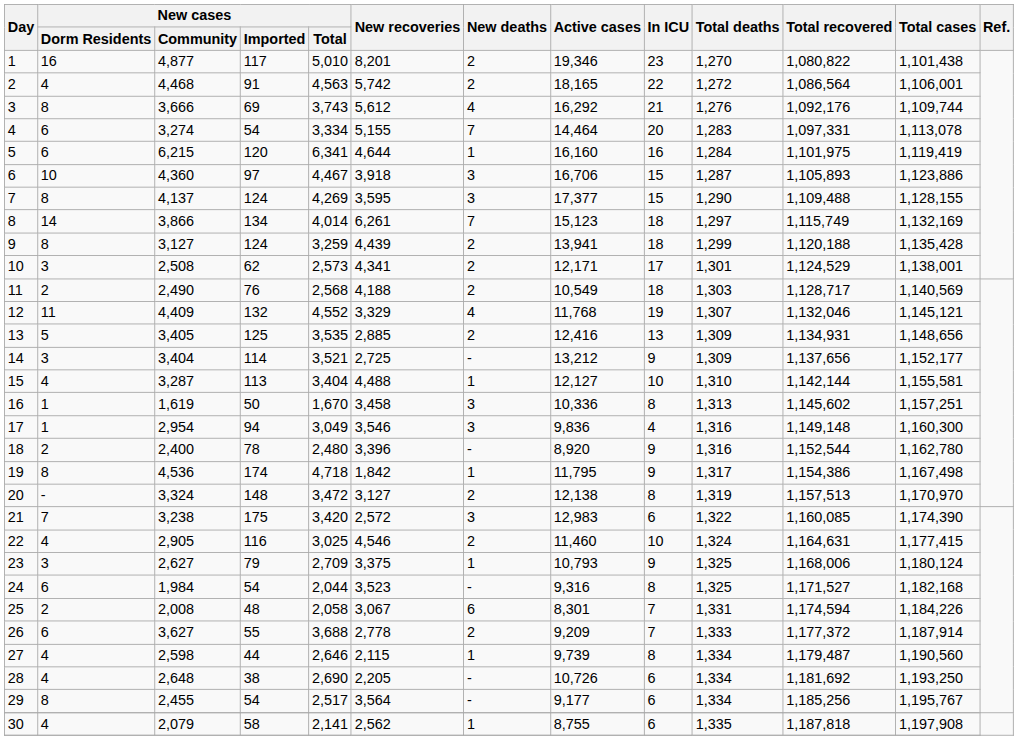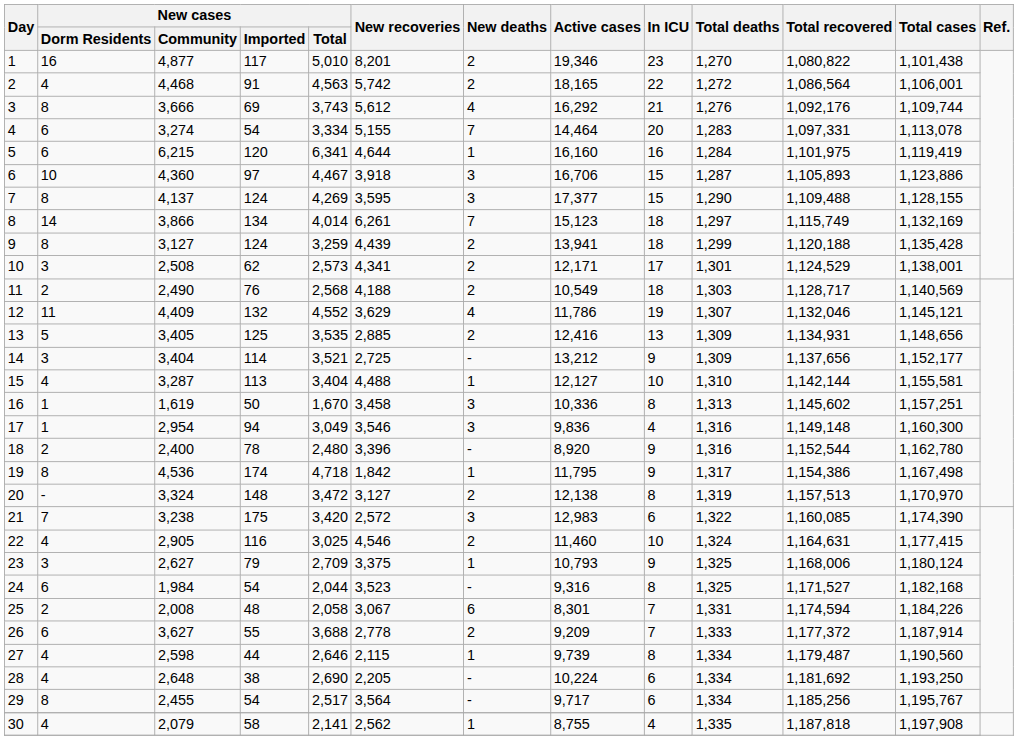 <table class="wikitable">
 <tr>
 <th rowspan="2">Day</th>
 <th colspan="4">New cases</th>
 <th rowspan="2">New recoveries</th>
 <th rowspan="2">New deaths</th>
 <th rowspan="2">Active cases</th>
 <th rowspan="2">In ICU</th>
 <th rowspan="2">Total deaths</th>
 <th rowspan="2">Total recovered</th>
 <th rowspan="2">Total cases</th>
 <th rowspan="2">Ref.</th>
 </tr>
 <tr>
 <th>Dorm Residents</th>
 <th>Community</th>
 <th>Imported</th>
 <th>Total</th>
 </tr>
 <tr>
 <td>1</td>
 <td>16</td>
 <td>4,877</td>
 <td>117</td>
 <td>5,010</td>
 <td>8,201</td>
 <td>2</td>
 <td>19,346</td>
 <td>23</td>
 <td>1,270</td>
 <td>1,080,822</td>
 <td>1,101,438</td>
 <td rowspan="10"></td>
 </tr>
 <tr>
 <td>2</td>
 <td>4</td>
 <td>4,468</td>
 <td>91</td>
 <td>4,563</td>
 <td>5,742</td>
 <td>2</td>
 <td>18,165</td>
 <td>22</td>
 <td>1,272</td>
 <td>1,086,564</td>
 <td>1,106,001</td>
 </tr>
 <tr>
 <td>3</td>
 <td>8</td>
 <td>3,666</td>
 <td>69</td>
 <td>3,743</td>
 <td>5,612</td>
 <td>4</td>
 <td>16,292</td>
 <td>21</td>
 <td>1,276</td>
 <td>1,092,176</td>
 <td>1,109,744</td>
 </tr>
 <tr>
 <td>4</td>
 <td>6</td>
 <td>3,274</td>
 <td>54</td>
 <td>3,334</td>
 <td>5,155</td>
 <td>7</td>
 <td>14,464</td>
 <td>20</td>
 <td>1,283</td>
 <td>1,097,331</td>
 <td>1,113,078</td>
 </tr>
 <tr>
 <td>5</td>
 <td>6</td>
 <td>6,215</td>
 <td>120</td>
 <td>6,341</td>
 <td>4,644</td>
 <td>1</td>
 <td>16,160</td>
 <td>16</td>
 <td>1,284</td>
 <td>1,101,975</td>
 <td>1,119,419</td>
 </tr>
 <tr>
 <td>6</td>
 <td>10</td>
 <td>4,360</td>
 <td>97</td>
 <td>4,467</td>
 <td>3,918</td>
 <td>3</td>
 <td>16,706</td>
 <td>15</td>
 <td>1,287</td>
 <td>1,105,893</td>
 <td>1,123,886</td>
 </tr>
 <tr>
 <td>7</td>
 <td>8</td>
 <td>4,137</td>
 <td>124</td>
 <td>4,269</td>
 <td>3,595</td>
 <td>3</td>
 <td>17,377</td>
 <td>15</td>
 <td>1,290</td>
 <td>1,109,488</td>
 <td>1,128,155</td>
 </tr>
 <tr>
 <td>8</td>
 <td>14</td>
 <td>3,866</td>
 <td>134</td>
 <td>4,014</td>
 <td>6,261</td>
 <td>7</td>
 <td>15,123</td>
 <td>18</td>
 <td>1,297</td>
 <td>1,115,749</td>
 <td>1,132,169</td>
 </tr>
 <tr>
 <td>9</td>
 <td>8</td>
 <td>3,127</td>
 <td>124</td>
 <td>3,259</td>
 <td>4,439</td>
 <td>2</td>
 <td>13,941</td>
 <td>18</td>
 <td>1,299</td>
 <td>1,120,188</td>
 <td>1,135,428</td>
 </tr>
 <tr>
 <td>10</td>
 <td>3</td>
 <td>2,508</td>
 <td>62</td>
 <td>2,573</td>
 <td>4,341</td>
 <td>2</td>
 <td>12,171</td>
 <td>17</td>
 <td>1,301</td>
 <td>1,124,529</td>
 <td>1,138,001</td>
 </tr>
 <tr>
 <td>11</td>
 <td>2</td>
 <td>2,490</td>
 <td>76</td>
 <td>2,568</td>
 <td>4,188</td>
 <td>2</td>
 <td>10,549</td>
 <td>18</td>
 <td>1,303</td>
 <td>1,128,717</td>
 <td>1,140,569</td>
 <td rowspan="10"></td>
 </tr>
 <tr>
 <td>12</td>
 <td>11</td>
 <td>4,409</td>
 <td>132</td>
 <td>4,552</td>
-<td>3,329</td>
+<td>3,629</td>
 <td>4</td>
-<td>11,768</td>
+<td>11,786</td>
 <td>19</td>
 <td>1,307</td>
 <td>1,132,046</td>
 <td>1,145,121</td>
 </tr>
 <tr>
 <td>13</td>
 <td>5</td>
 <td>3,405</td>
 <td>125</td>
 <td>3,535</td>
 <td>2,885</td>
 <td>2</td>
 <td>12,416</td>
 <td>13</td>
 <td>1,309</td>
 <td>1,134,931</td>
 <td>1,148,656</td>
 </tr>
 <tr>
 <td>14</td>
 <td>3</td>
 <td>3,404</td>
 <td>114</td>
 <td>3,521</td>
 <td>2,725</td>
 <td>-</td>
 <td>13,212</td>
 <td>9</td>
 <td>1,309</td>
 <td>1,137,656</td>
 <td>1,152,177</td>
 </tr>
 <tr>
 <td>15</td>
 <td>4</td>
 <td>3,287</td>
 <td>113</td>
 <td>3,404</td>
 <td>4,488</td>
 <td>1</td>
 <td>12,127</td>
 <td>10</td>
 <td>1,310</td>
 <td>1,142,144</td>
 <td>1,155,581</td>
 </tr>
 <tr>
 <td>16</td>
 <td>1</td>
 <td>1,619</td>
 <td>50</td>
 <td>1,670</td>
 <td>3,458</td>
 <td>3</td>
 <td>10,336</td>
 <td>8</td>
 <td>1,313</td>
 <td>1,145,602</td>
 <td>1,157,251</td>
 </tr>
 <tr>
 <td>17</td>
 <td>1</td>
 <td>2,954</td>
 <td>94</td>
 <td>3,049</td>
 <td>3,546</td>
 <td>3</td>
 <td>9,836</td>
 <td>4</td>
 <td>1,316</td>
 <td>1,149,148</td>
 <td>1,160,300</td>
 </tr>
 <tr>
 <td>18</td>
 <td>2</td>
 <td>2,400</td>
 <td>78</td>
 <td>2,480</td>
 <td>3,396</td>
 <td>-</td>
 <td>8,920</td>
 <td>9</td>
 <td>1,316</td>
 <td>1,152,544</td>
 <td>1,162,780</td>
 </tr>
 <tr>
 <td>19</td>
 <td>8</td>
 <td>4,536</td>
 <td>174</td>
 <td>4,718</td>
 <td>1,842</td>
 <td>1</td>
 <td>11,795</td>
 <td>9</td>
 <td>1,317</td>
 <td>1,154,386</td>
 <td>1,167,498</td>
 </tr>
 <tr>
 <td>20</td>
 <td>-</td>
 <td>3,324</td>
 <td>148</td>
 <td>3,472</td>
 <td>3,127</td>
 <td>2</td>
 <td>12,138</td>
 <td>8</td>
 <td>1,319</td>
 <td>1,157,513</td>
 <td>1,170,970</td>
 </tr>
 <tr>
 <td>21</td>
 <td>7</td>
 <td>3,238</td>
 <td>175</td>
 <td>3,420</td>
 <td>2,572</td>
 <td>3</td>
 <td>12,983</td>
 <td>6</td>
 <td>1,322</td>
 <td>1,160,085</td>
 <td>1,174,390</td>
 <td rowspan="10"></td>
 </tr>
 <tr>
 <td>22</td>
 <td>4</td>
 <td>2,905</td>
 <td>116</td>
 <td>3,025</td>
 <td>4,546</td>
 <td>2</td>
 <td>11,460</td>
 <td>10</td>
 <td>1,324</td>
 <td>1,164,631</td>
 <td>1,177,415</td>
 </tr>
 <tr>
 <td>23</td>
 <td>3</td>
 <td>2,627</td>
 <td>79</td>
 <td>2,709</td>
 <td>3,375</td>
 <td>1</td>
 <td>10,793</td>
 <td>9</td>
 <td>1,325</td>
 <td>1,168,006</td>
 <td>1,180,124</td>
 </tr>
 <tr>
 <td>24</td>
 <td>6</td>
 <td>1,984</td>
 <td>54</td>
 <td>2,044</td>
 <td>3,523</td>
 <td>-</td>
 <td>9,316</td>
 <td>8</td>
 <td>1,325</td>
 <td>1,171,527</td>
 <td>1,182,168</td>
 </tr>
 <tr>
 <td>25</td>
 <td>2</td>
 <td>2,008</td>
 <td>48</td>
 <td>2,058</td>
 <td>3,067</td>
 <td>6</td>
 <td>8,301</td>
 <td>7</td>
 <td>1,331</td>
 <td>1,174,594</td>
 <td>1,184,226</td>
 </tr>
 <tr>
 <td>26</td>
 <td>6</td>
 <td>3,627</td>
 <td>55</td>
 <td>3,688</td>
 <td>2,778</td>
 <td>2</td>
 <td>9,209</td>
 <td>7</td>
 <td>1,333</td>
 <td>1,177,372</td>
 <td>1,187,914</td>
 </tr>
 <tr>
 <td>27</td>
 <td>4</td>
 <td>2,598</td>
 <td>44</td>
 <td>2,646</td>
 <td>2,115</td>
 <td>1</td>
 <td>9,739</td>
 <td>8</td>
 <td>1,334</td>
 <td>1,179,487</td>
 <td>1,190,560</td>
 </tr>
 <tr>
 <td>28</td>
 <td>4</td>
 <td>2,648</td>
 <td>38</td>
 <td>2,690</td>
 <td>2,205</td>
 <td>-</td>
-<td>10,726</td>
+<td>10,224</td>
 <td>6</td>
 <td>1,334</td>
 <td>1,181,692</td>
 <td>1,193,250</td>
 </tr>
 <tr>
 <td>29</td>
 <td>8</td>
 <td>2,455</td>
 <td>54</td>
 <td>2,517</td>
 <td>3,564</td>
 <td>-</td>
-<td>9,177</td>
+<td>9,717</td>
 <td>6</td>
 <td>1,334</td>
 <td>1,185,256</td>
 <td>1,195,767</td>
 </tr>
 <tr>
 </tr>
 <tr>
 <td>30</td>
 <td>4</td>
 <td>2,079</td>
 <td>58</td>
 <td>2,141</td>
 <td>2,562</td>
 <td>1</td>
 <td>8,755</td>
-<td>6</td>
+<td>4</td>
 <td>1,335</td>
 <td>1,187,818</td>
 <td>1,197,908</td>
 </tr>
 <tr>
 </tr>
 </table>
